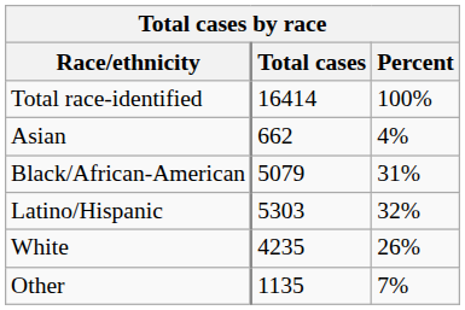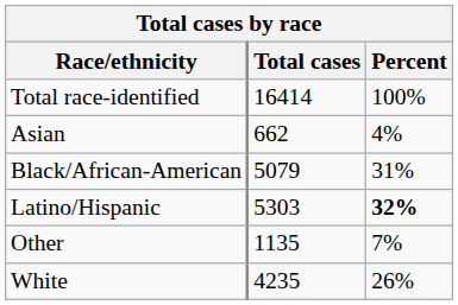 <table class="wikitable sortable">
 <tr>
 <th colspan="3">Total cases by race </th>
 </tr>
 <tr>
 <th>Race/ethnicity</th>
 <th style="border-left: 2px solid #888;">Total cases</th>
 <th>Percent</th>
 </tr>
 <tr>
 <td>Total race-identified</td>
 <td style="border-left: 2px solid #888;">16414</td>
 <td>100%</td>
 </tr>
 <tr>
 <td>Asian</td>
 <td style="border-left: 2px solid #888;">662</td>
 <td>4%</td>
 </tr>
 <tr>
 <td>Black/African-American</td>
 <td style="border-left: 2px solid #888;">5079</td>
 <td>31%</td>
 </tr>
 <tr>
 <td>Latino/Hispanic</td>
 <td style="border-left: 2px solid #888;">5303</td>
-<td>32%</td>
+<td><strong>32%</strong></td>
+</tr>
+<tr>
+<td>Other</td>
+<td style="border-left: 2px solid #888;">1135</td>
+<td>7%</td>
 </tr>
 <tr>
 <td>White</td>
 <td style="border-left: 2px solid #888;">4235</td>
 <td>26%</td>
 </tr>
-<tr>
-<td>Other</td>
-<td style="border-left: 2px solid #888;">1135</td>
-<td>7%</td>
-</tr>
 </table>
